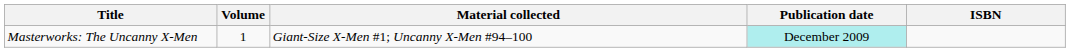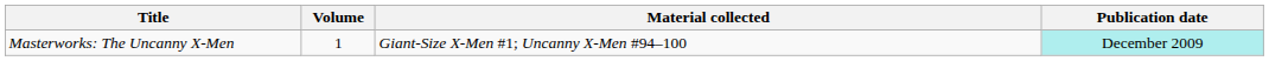 <table class="wikitable" width="100%">
 <tr>
 <th width=20%>Title</th>
 <th width=5%>Volume</th>
 <th width=45%>Material collected</th>
 <th width=15%>Publication date</th>
-<th width=15%>ISBN</th>
 </tr>
 <tr>
 <td rowspan="1"><em> Masterworks: The Uncanny X-Men</em></td>
 <td align="center">1</td>
 <td><em>Giant-Size X-Men</em> #1; <em>Uncanny X-Men</em> #94–100</td>
 <td align="center" style="background: paleturquoise;">December 2009</td>
-<td align="center"></td>
 </tr>
 </table>
